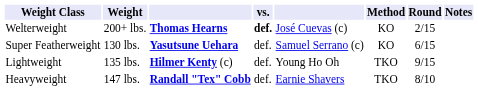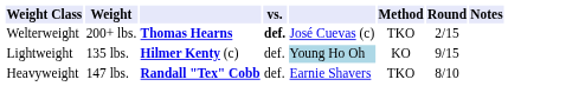 <table class="toccolours" style="font-size: 85%;">
 <tr>
 <th style="background:#e6e8fa; color:#000; text-align:center;">Weight Class</th>
 <th style="background:#e6e8fa; color:#000; text-align:center;">Weight</th>
 <th style="background:#e6e8fa; color:#000; text-align:center;"></th>
 <th style="background:#e6e8fa; color:#000; text-align:center;">vs.</th>
 <th style="background:#e6e8fa; color:#000; text-align:center;"></th>
 <th style="background:#e6e8fa; color:#000; text-align:center;">Method</th>
 <th style="background:#e6e8fa; color:#000; text-align:center;">Round</th>
 <th style="background:#e6e8fa; color:#000; text-align:center;">Notes</th>
 </tr>
 <tr>
 <td>Welterweight</td>
 <td>200+ lbs.</td>
 <td><strong><a href='#'>Thomas Hearns</a></strong></td>
 <td><strong>def.</strong></td>
 <td><a href='#'>José Cuevas</a> (c)</td>
-<td align=center>KO</td>
+<td align=center>TKO</td>
 <td align=center>2/15</td>
-<td></td>
-</tr>
-<tr>
-<td>Super Featherweight</td>
-<td>130 lbs.</td>
-<td><strong><a href='#'>Yasutsune Uehara</a></strong></td>
-<td>def.</td>
-<td><a href='#'>Samuel Serrano</a> (c)</td>
-<td align=center>KO</td>
-<td align=center>6/15</td>
 <td></td>
 </tr>
 <tr>
 <td>Lightweight</td>
 <td>135 lbs.</td>
 <td><strong><a href='#'>Hilmer Kenty</a></strong> (c)</td>
 <td>def.</td>
-<td>Young Ho Oh</td>
-<td align=center>TKO</td>
+<td style="background: lightblue;">Young Ho Oh</td>
+<td align=center>KO</td>
 <td align=center>9/15</td>
 <td></td>
 </tr>
 <tr>
 <td>Heavyweight</td>
 <td>147 lbs.</td>
 <td><strong><a href='#'>Randall "Tex" Cobb</a></strong></td>
 <td>def.</td>
 <td><a href='#'>Earnie Shavers</a></td>
 <td align=center>TKO</td>
 <td align=center>8/10</td>
 </tr>
 </table>
